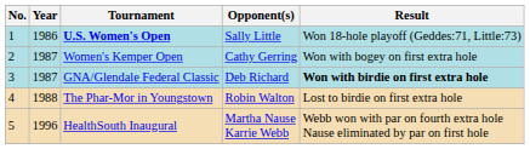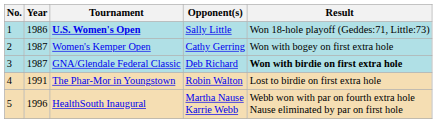 <table class="wikitable" style="font-size:95%;">
 <tr>
 <th>No.</th>
 <th>Year</th>
 <th>Tournament</th>
 <th>Opponent(s)</th>
 <th>Result</th>
 </tr>
 <tr style="background:#B0E0E6;">
 <td>1</td>
 <td>1986</td>
 <td><strong><a href='#'>U.S. Women's Open</a></strong></td>
 <td> <a href='#'>Sally Little</a></td>
 <td>Won 18-hole playoff (Geddes:71, Little:73)</td>
 </tr>
 <tr style="background:#B0E0E6;">
 <td>2</td>
 <td>1987</td>
 <td><a href='#'>Women's Kemper Open</a></td>
 <td> <a href='#'>Cathy Gerring</a></td>
 <td>Won with bogey on first extra hole</td>
 </tr>
 <tr style="background:#B0E0E6;">
 <td>3</td>
 <td>1987</td>
 <td><a href='#'>GNA/Glendale Federal Classic</a></td>
 <td> <a href='#'>Deb Richard</a></td>
 <td><strong>Won with birdie on first extra hole</strong></td>
 </tr>
 <tr style="background:#F5DEB3;">
 <td>4</td>
-<td>1988</td>
+<td>1991</td>
 <td><a href='#'>The Phar-Mor in Youngstown</a></td>
 <td> <a href='#'>Robin Walton</a></td>
 <td>Lost to birdie on first extra hole</td>
 </tr>
 <tr style="background:#F5DEB3;">
 <td>5</td>
 <td>1996</td>
 <td><a href='#'>HealthSouth Inaugural</a></td>
 <td> <a href='#'>Martha Nause</a><br> <a href='#'>Karrie Webb</a></td>
 <td>Webb won with par on fourth extra hole<br>Nause eliminated by par on first hole</td>
 </tr>
 </table>
